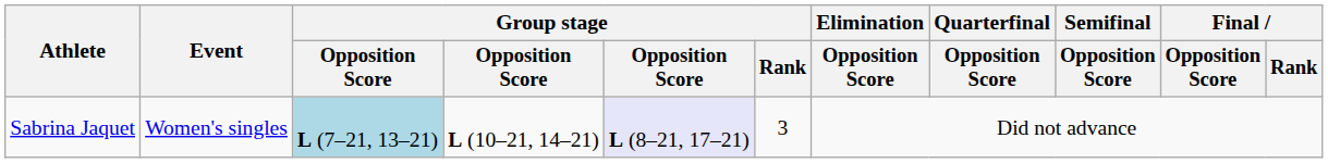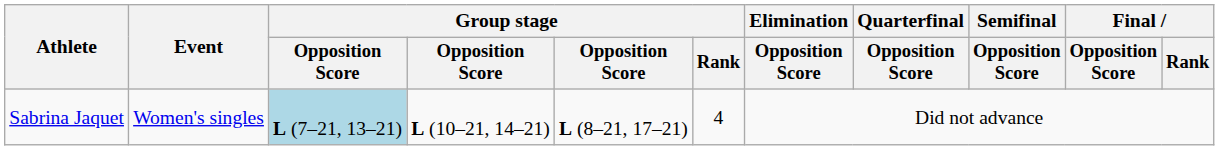 <table class="wikitable" style="font-size:90%">
 <tr>
 <th rowspan=2>Athlete</th>
 <th rowspan=2>Event</th>
 <th colspan=4>Group stage</th>
 <th>Elimination</th>
 <th>Quarterfinal</th>
 <th>Semifinal</th>
 <th colspan=2>Final / </th>
 </tr>
 <tr style="font-size:95%">
 <th>Opposition<br>Score</th>
 <th>Opposition<br>Score</th>
 <th>Opposition<br>Score</th>
 <th>Rank</th>
 <th>Opposition<br>Score</th>
 <th>Opposition<br>Score</th>
 <th>Opposition<br>Score</th>
 <th>Opposition<br>Score</th>
 <th>Rank</th>
 </tr>
 <tr align=center>
 <td align=left><a href='#'>Sabrina Jaquet</a></td>
 <td align="left"><a href='#'>Women's singles</a></td>
 <td style="background: lightblue;"><br><strong>L</strong> (7–21, 13–21)</td>
 <td><br><strong>L</strong> (10–21, 14–21)</td>
-<td style="background: lavender;"><br><strong>L</strong> (8–21, 17–21)</td>
-<td>3</td>
+<td><br><strong>L</strong> (8–21, 17–21)</td>
+<td>4</td>
 <td colspan=5>Did not advance</td>
 </tr>
 </table>
